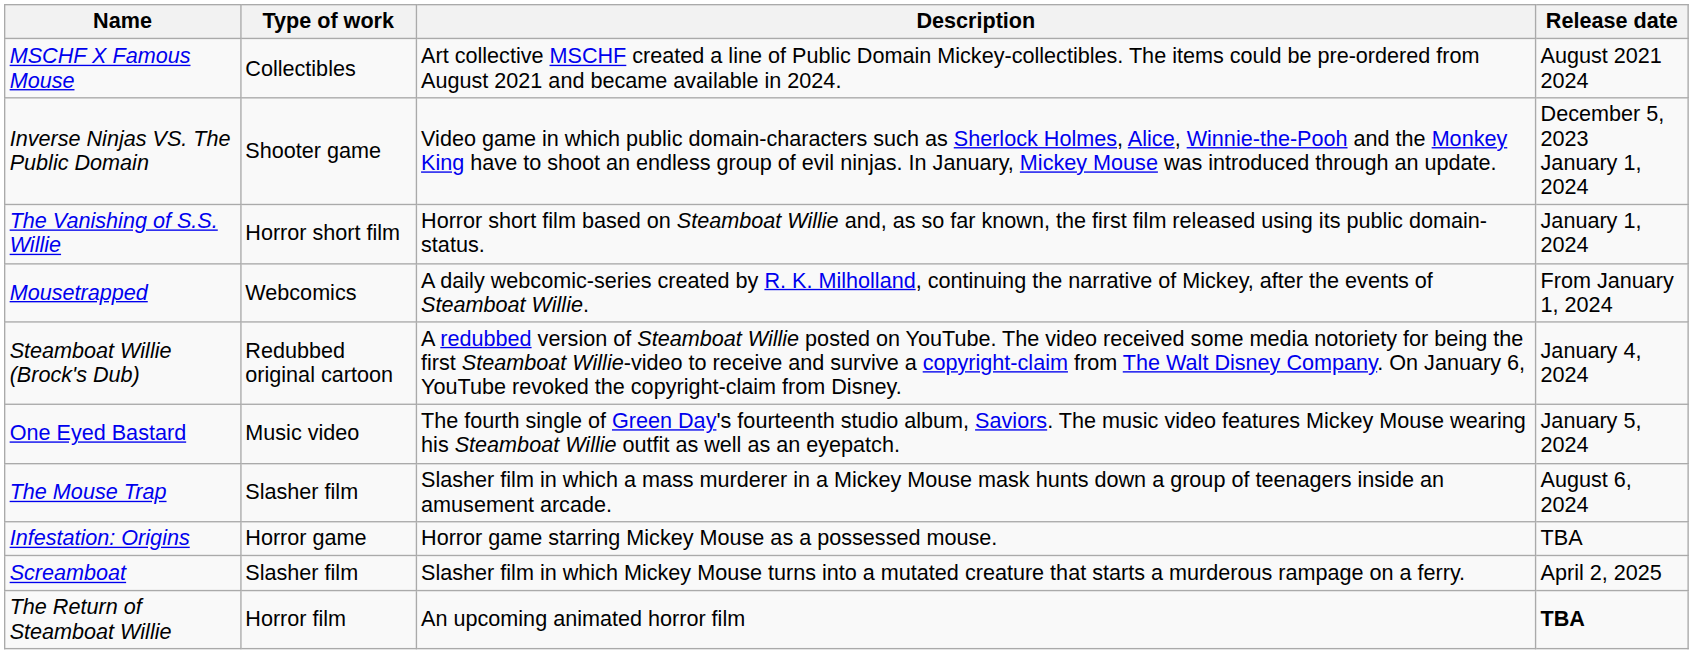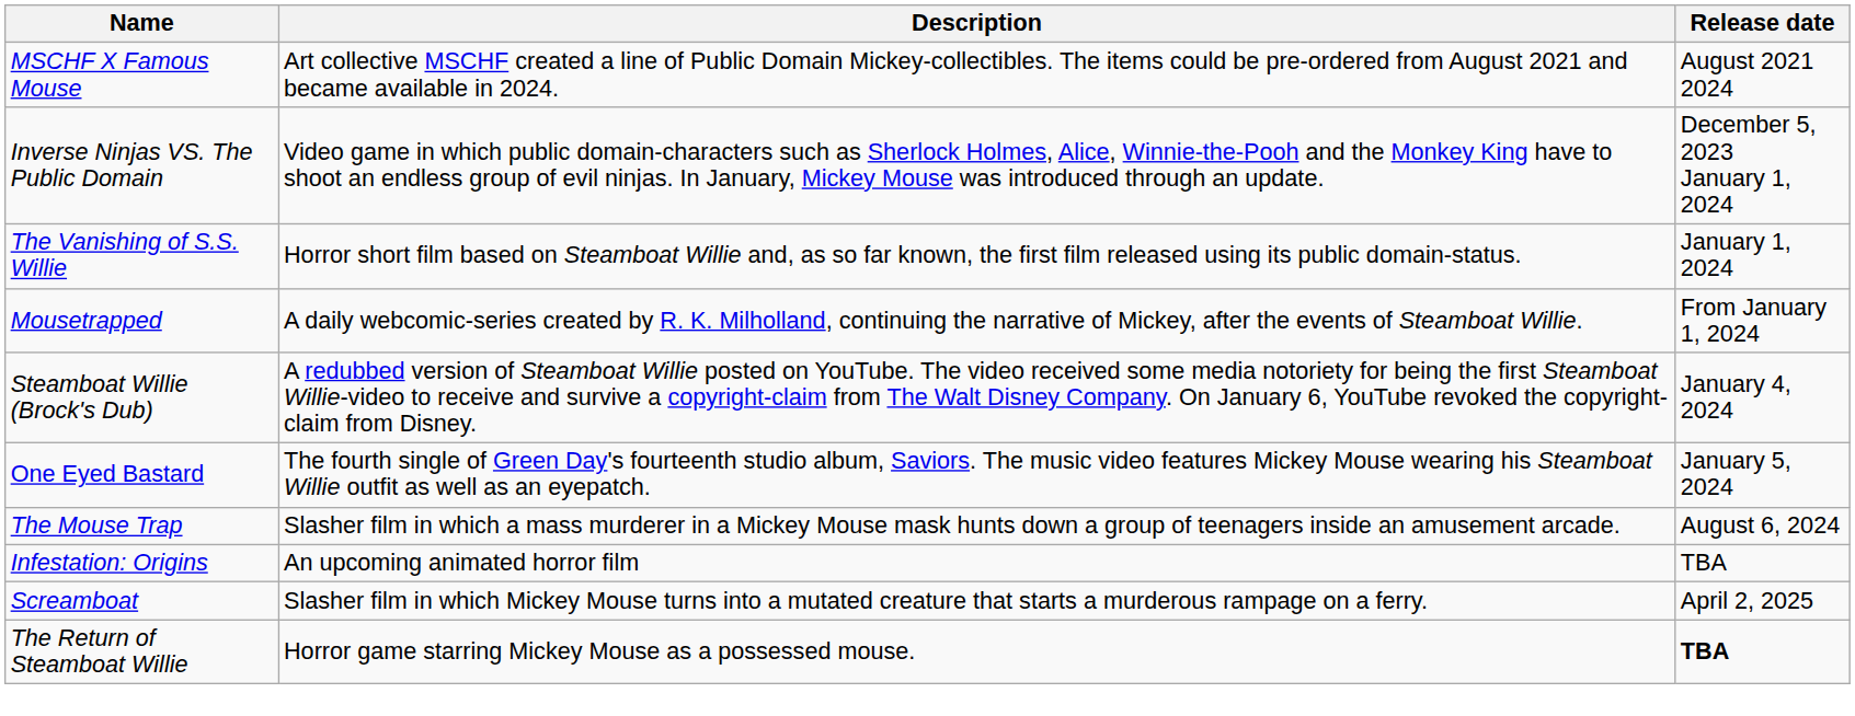 <table class="wikitable sortable">
 <tr>
 <th>Name</th>
-<th>Type of work</th>
 <th>Description</th>
 <th>Release date</th>
 </tr>
 <tr>
 <td><em><a href='#'>MSCHF X Famous Mouse</a></em></td>
-<td>Collectibles</td>
 <td>Art collective <a href='#'>MSCHF</a> created a line of Public Domain Mickey-collectibles. The items could be pre-ordered from August 2021 and became available in 2024.</td>
 <td>August 2021 <br>2024 </td>
 </tr>
 <tr>
 <td><em>Inverse Ninjas VS. The Public Domain</em></td>
-<td>Shooter game</td>
 <td>Video game in which public domain-characters such as <a href='#'>Sherlock Holmes</a>, <a href='#'>Alice</a>, <a href='#'>Winnie-the-Pooh</a> and the <a href='#'>Monkey King</a> have to shoot an endless group of evil ninjas. In January, <a href='#'>Mickey Mouse</a> was introduced through an update.</td>
 <td>December 5, 2023 <br>January 1, 2024 </td>
 </tr>
 <tr>
 <td><em><a href='#'>The Vanishing of S.S. Willie</a></em></td>
-<td>Horror short film</td>
 <td>Horror short film based on <em>Steamboat Willie</em> and, as so far known, the first film released using its public domain-status.</td>
 <td>January 1, 2024</td>
 </tr>
 <tr>
 <td><em><a href='#'>Mousetrapped</a></em></td>
-<td>Webcomics</td>
 <td>A daily webcomic-series created by <a href='#'>R. K. Milholland</a>, continuing the narrative of Mickey, after the events of <em>Steamboat Willie</em>.</td>
 <td>From January 1, 2024</td>
 </tr>
 <tr>
 <td><em>Steamboat Willie (Brock's Dub)</em></td>
-<td>Redubbed original cartoon</td>
 <td>A <a href='#'>redubbed</a> version of <em>Steamboat Willie</em> posted on YouTube. The video received some media notoriety for being the first <em>Steamboat Willie</em>-video to receive and survive a <a href='#'>copyright-claim</a> from <a href='#'>The Walt Disney Company</a>. On January 6, YouTube revoked the copyright-claim from Disney.</td>
 <td>January 4, 2024</td>
 </tr>
 <tr>
 <td><a href='#'>One Eyed Bastard</a></td>
-<td>Music video</td>
 <td>The fourth single of <a href='#'>Green Day</a>'s fourteenth studio album, <a href='#'>Saviors</a>. The music video features Mickey Mouse wearing his <em>Steamboat Willie</em> outfit as well as an eyepatch.</td>
 <td>January 5, 2024</td>
 </tr>
 <tr>
 <td><em><a href='#'>The Mouse Trap</a></em></td>
-<td>Slasher film</td>
 <td>Slasher film in which a mass murderer in a Mickey Mouse mask hunts down a group of teenagers inside an amusement arcade.</td>
 <td>August 6, 2024</td>
 </tr>
 <tr>
 <td><em><a href='#'>Infestation: Origins</a></em></td>
-<td>Horror game</td>
-<td>Horror game starring Mickey Mouse as a possessed mouse.</td>
+<td>An upcoming animated horror film</td>
 <td>TBA</td>
 </tr>
 <tr>
 <td><em><a href='#'>Screamboat</a></em></td>
-<td>Slasher film</td>
 <td>Slasher film in which Mickey Mouse turns into a mutated creature that starts a murderous rampage on a ferry.</td>
 <td>April 2, 2025</td>
 </tr>
 <tr>
 <td><em>The Return of Steamboat Willie</em></td>
-<td>Horror film</td>
-<td>An upcoming animated horror film</td>
+<td>Horror game starring Mickey Mouse as a possessed mouse.</td>
 <td><strong>TBA</strong></td>
 </tr>
 </table>
